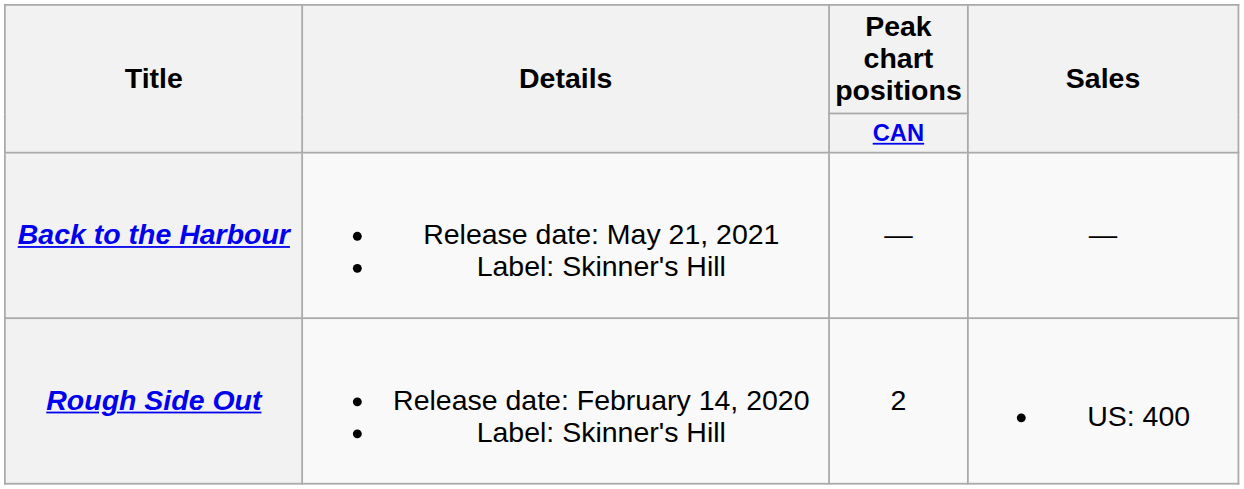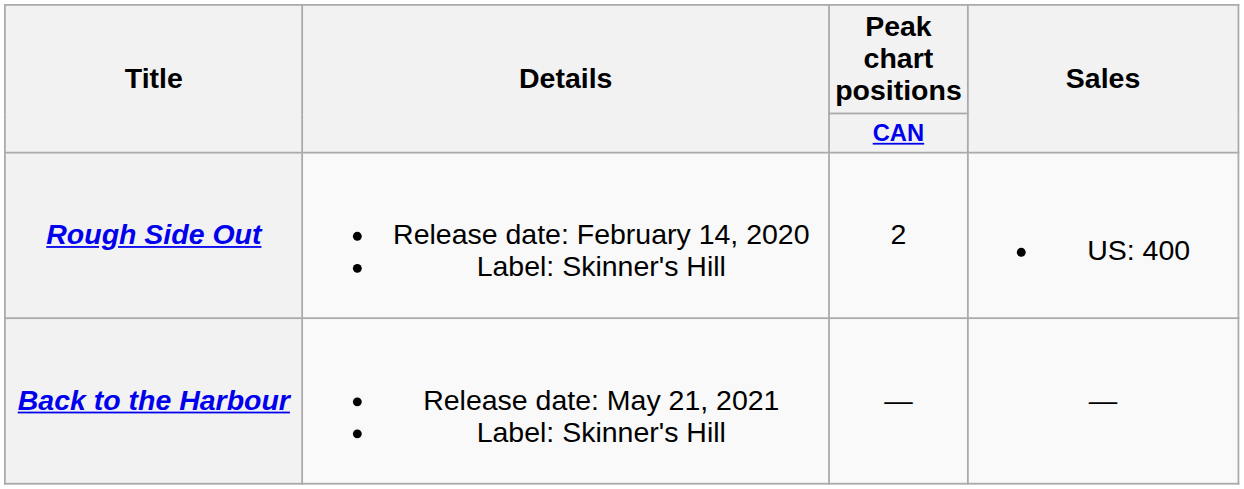 <table class="wikitable plainrowheaders" style="text-align:center;">
 <tr>
 <th rowspan="2" style="width:10em;">Title</th>
 <th rowspan="2" style="width:18em;">Details</th>
 <th colspan="1">Peak chart positions</th>
 <th rowspan="2" style="width:9em;">Sales</th>
 </tr>
 <tr style="font-size:smaller;">
 <th width="45"><a href='#'>CAN</a><br></th>
 </tr>
 <tr>
+<th scope="row"><em><a href='#'>Rough Side Out</a></em></th>
+<td><br><ul><li>Release date: February 14, 2020</li><li>Label: Skinner's Hill</li></ul></td>
+<td>2</td>
+<td><br><ul><li>US: 400</li></ul></td>
+</tr>
+<tr>
 <th scope="row"><em><a href='#'>Back to the Harbour</a></em></th>
 <td><br><ul><li>Release date: May 21, 2021</li><li>Label: Skinner's Hill</li></ul></td>
 <td>—</td>
 <td>—</td>
 </tr>
-<tr>
-<th scope="row"><em><a href='#'>Rough Side Out</a></em></th>
-<td><br><ul><li>Release date: February 14, 2020</li><li>Label: Skinner's Hill</li></ul></td>
-<td>2</td>
-<td><br><ul><li>US: 400</li></ul></td>
-</tr>
 </table>
